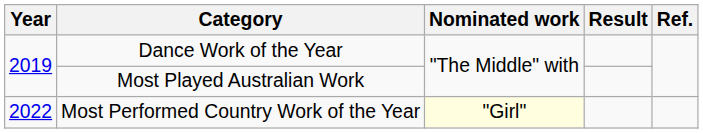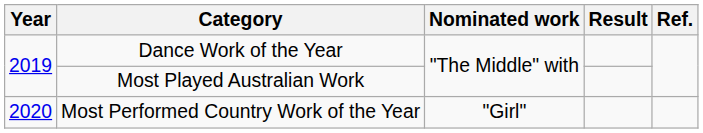 <table class="wikitable" style="text-align:center;">
 <tr>
 <th>Year</th>
 <th>Category</th>
 <th>Nominated work</th>
 <th>Result</th>
 <th>Ref.</th>
 </tr>
 <tr>
 <td rowspan="2"><a href='#'>2019</a></td>
 <td>Dance Work of the Year</td>
 <td rowspan="2">"The Middle" with </td>
 <td></td>
 <td rowspan="2"></td>
 </tr>
 <tr>
 <td>Most Played Australian Work</td>
 <td></td>
 </tr>
 <tr>
-<td><a href='#'>2022</a></td>
+<td><a href='#'>2020</a></td>
 <td>Most Performed Country Work of the Year</td>
-<td style="background: lightyellow;">"Girl"</td>
+<td>"Girl"</td>
 <td></td>
 <td></td>
 </tr>
 </table>
